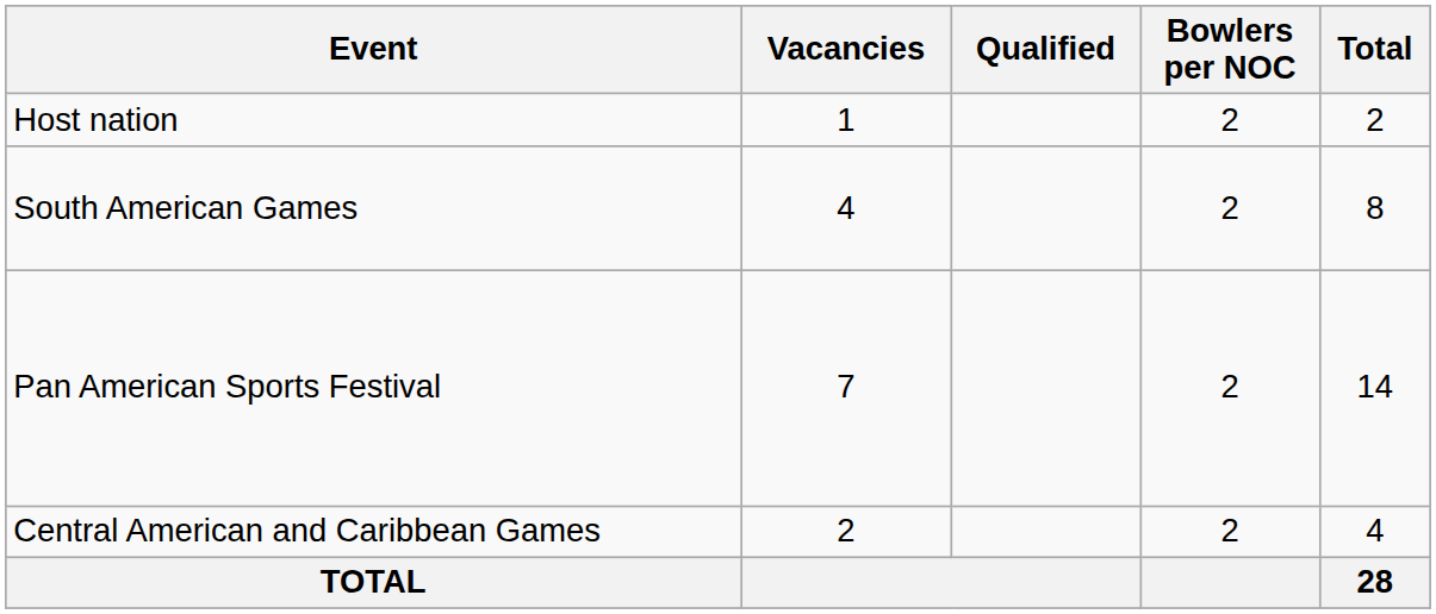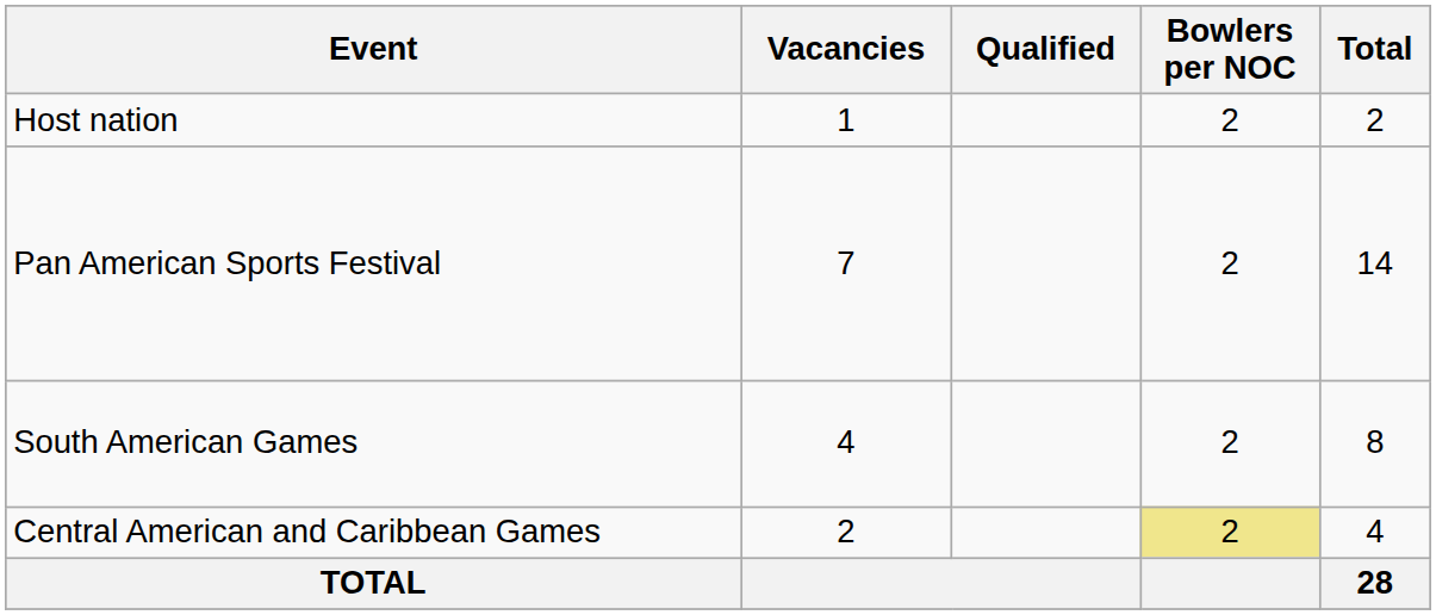 <table class="wikitable" width=700>
 <tr>
 <th>Event</th>
 <th>Vacancies</th>
 <th>Qualified</th>
 <th>Bowlers<br> per NOC</th>
 <th>Total</th>
 </tr>
 <tr>
 <td>Host nation</td>
 <td align="center">1</td>
 <td></td>
 <td align="center">2</td>
 <td align="center">2</td>
 </tr>
 <tr>
+<td>Pan American Sports Festival</td>
+<td align="center">7</td>
+<td><br><br><br><br><br><br></td>
+<td align="center">2</td>
+<td align="center">14</td>
+</tr>
+<tr>
 <td>South American Games</td>
 <td align="center">4</td>
 <td><br><br><br></td>
 <td align="center">2</td>
 <td align="center">8</td>
 </tr>
 <tr>
-<td>Pan American Sports Festival</td>
-<td align="center">7</td>
-<td><br><br><br><br><br><br></td>
-<td align="center">2</td>
-<td align="center">14</td>
-</tr>
-<tr>
 <td>Central American and Caribbean Games</td>
 <td align="center">2</td>
 <td><br></td>
-<td align="center">2</td>
+<td align="center" style="background: khaki;">2</td>
 <td align="center">4</td>
 </tr>
 <tr>
 <th>TOTAL</th>
 <th colspan="2"></th>
 <th></th>
 <th>28</th>
 </tr>
 </table>
